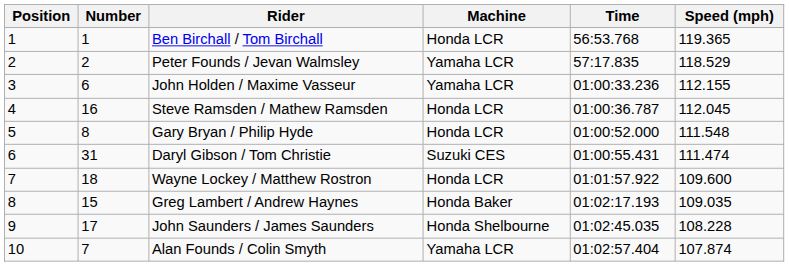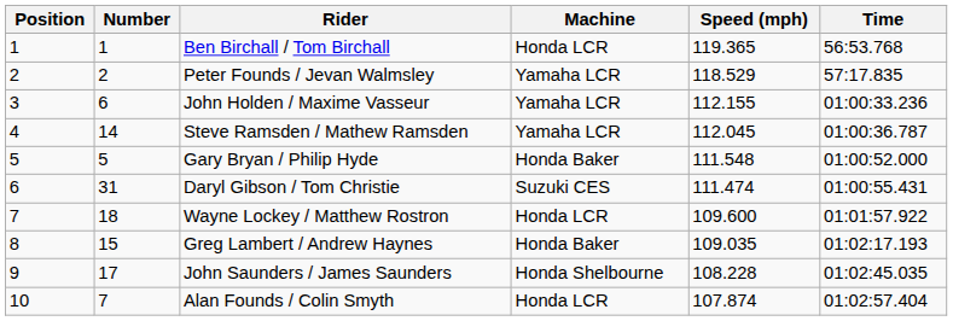 <table class="wikitable"  style="width:53em;margin-bottom:0;">
 <tr>
 <th>Position</th>
 <th>Number</th>
 <th>Rider</th>
 <th>Machine</th>
+<th>Speed (mph)</th>
 <th>Time</th>
-<th>Speed (mph)</th>
 </tr>
 <tr>
 <td>1</td>
 <td>1</td>
 <td> <a href='#'>Ben Birchall</a> /  <a href='#'>Tom Birchall</a></td>
 <td>Honda LCR</td>
+<td>119.365</td>
 <td>56:53.768</td>
-<td>119.365</td>
 </tr>
 <tr>
 <td>2</td>
 <td>2</td>
 <td> Peter Founds / Jevan Walmsley</td>
 <td>Yamaha LCR</td>
+<td>118.529</td>
 <td>57:17.835</td>
-<td>118.529</td>
 </tr>
 <tr>
 <td>3</td>
 <td>6</td>
 <td> John Holden /  Maxime Vasseur</td>
 <td>Yamaha LCR</td>
+<td>112.155</td>
 <td>01:00:33.236</td>
-<td>112.155</td>
 </tr>
 <tr>
 <td>4</td>
-<td>16</td>
+<td>14</td>
 <td>Steve Ramsden / Mathew Ramsden</td>
-<td>Honda LCR</td>
+<td>Yamaha LCR</td>
+<td>112.045</td>
 <td>01:00:36.787</td>
-<td>112.045</td>
 </tr>
 <tr>
 <td>5</td>
-<td>8</td>
+<td>5</td>
 <td> Gary Bryan / Philip Hyde</td>
-<td>Honda LCR</td>
+<td>Honda Baker</td>
+<td>111.548</td>
 <td>01:00:52.000</td>
-<td>111.548</td>
 </tr>
 <tr>
 <td>6</td>
 <td>31</td>
 <td> Daryl Gibson /  Tom Christie</td>
 <td>Suzuki CES</td>
+<td>111.474</td>
 <td>01:00:55.431</td>
-<td>111.474</td>
 </tr>
 <tr>
 <td>7</td>
 <td>18</td>
 <td>Wayne Lockey / Matthew Rostron</td>
 <td>Honda LCR</td>
+<td>109.600</td>
 <td>01:01:57.922</td>
-<td>109.600</td>
 </tr>
 <tr>
 <td>8</td>
 <td>15</td>
 <td> Greg Lambert /  Andrew Haynes</td>
 <td>Honda Baker</td>
+<td>109.035</td>
 <td>01:02:17.193</td>
-<td>109.035</td>
 </tr>
 <tr>
 <td>9</td>
 <td>17</td>
 <td>John Saunders / James Saunders</td>
 <td>Honda Shelbourne</td>
+<td>108.228</td>
 <td>01:02:45.035</td>
-<td>108.228</td>
 </tr>
 <tr>
 <td>10</td>
 <td>7</td>
 <td> Alan Founds / Colin Smyth</td>
-<td>Yamaha LCR</td>
+<td>Honda LCR</td>
+<td>107.874</td>
 <td>01:02:57.404</td>
-<td>107.874</td>
 </tr>
 </table>
